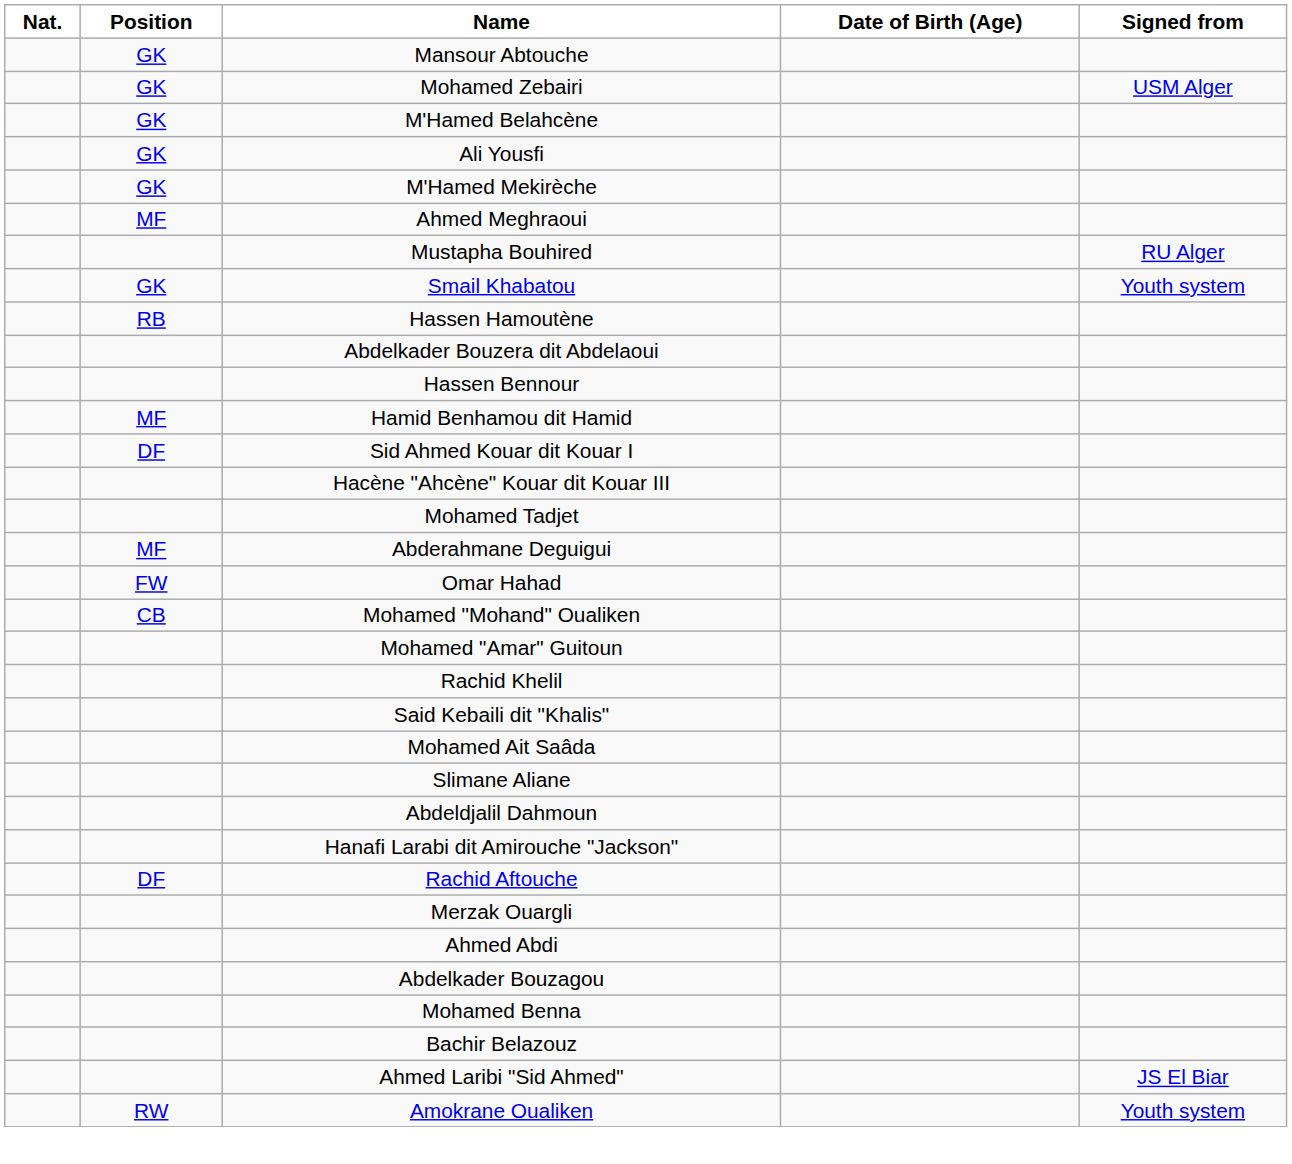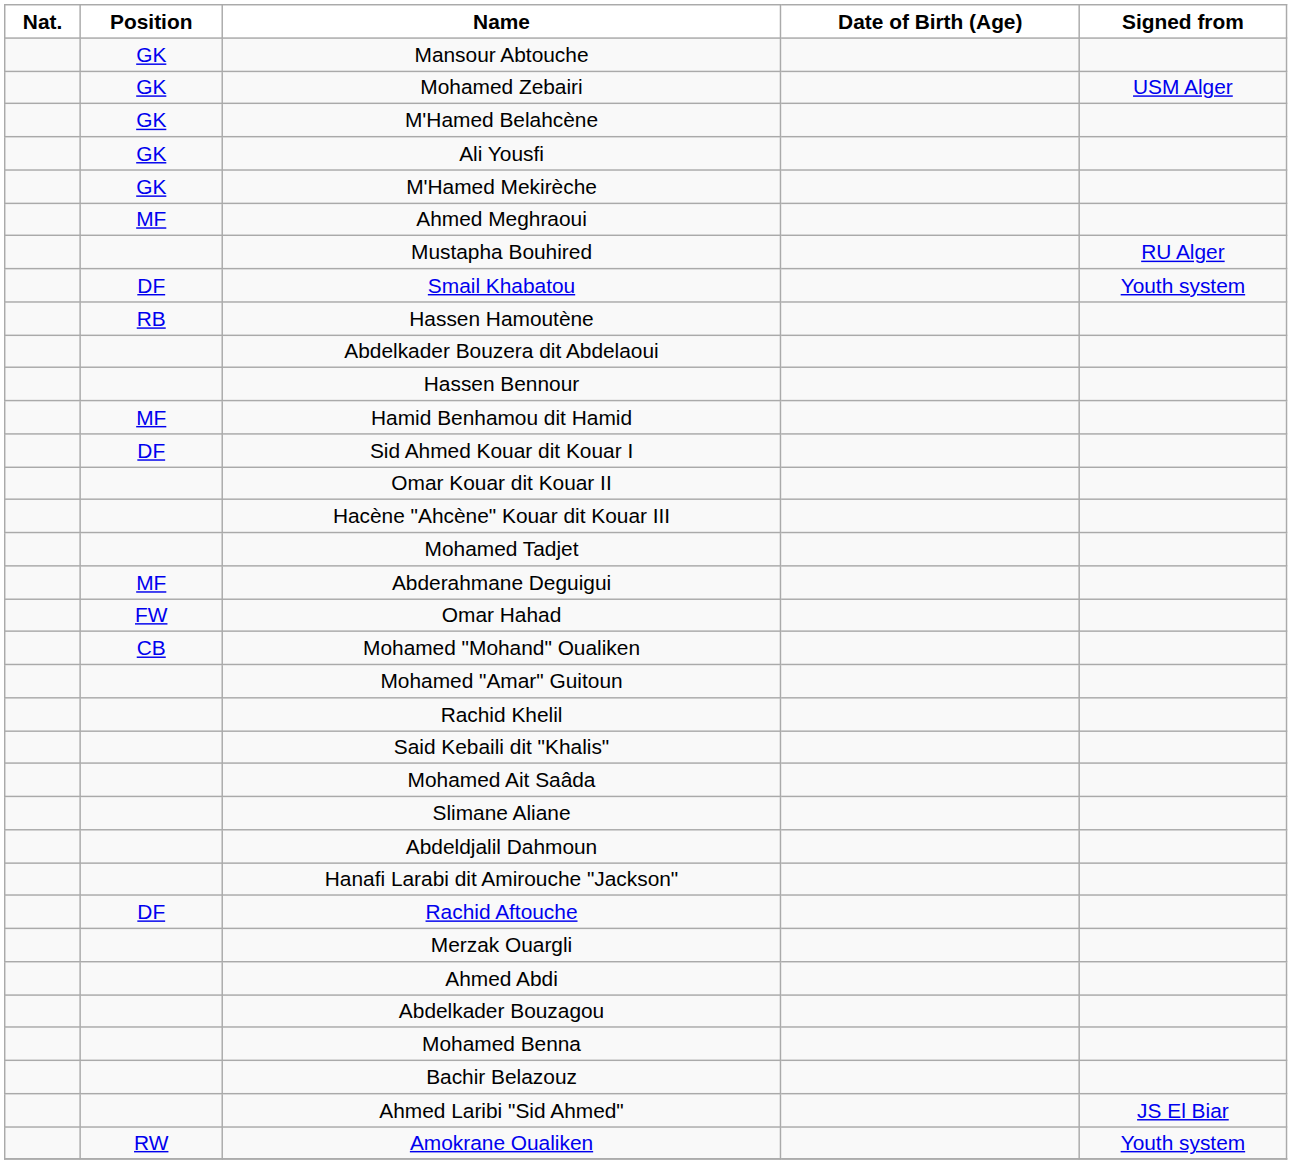 <table class="wikitable" style="text-align:center; font-size:90%; width:70%">
 <tr>
 <th style="background:white; color:black; text-align:center;">Nat.</th>
 <th style="background:white; color:black; text-align:center;">Position</th>
 <th style="background:white; color:black; text-align:center;">Name</th>
 <th style="background:white; color:black; text-align:center;">Date of Birth (Age)</th>
 <th style="background:white; color:black; text-align:center;">Signed from</th>
 </tr>
 <tr>
 <td></td>
 <td><a href='#'>GK</a></td>
 <td>Mansour Abtouche</td>
 <td></td>
 <td> </td>
 </tr>
 <tr>
 <td></td>
 <td><a href='#'>GK</a></td>
 <td>Mohamed Zebairi</td>
 <td></td>
 <td> <a href='#'>USM Alger</a></td>
 </tr>
 <tr>
 <td></td>
 <td><a href='#'>GK</a></td>
 <td>M'Hamed Belahcène</td>
 <td></td>
 <td></td>
 </tr>
 <tr>
 <td></td>
 <td><a href='#'>GK</a></td>
 <td>Ali Yousfi</td>
 <td></td>
 <td></td>
 </tr>
 <tr>
 <td></td>
 <td><a href='#'>GK</a></td>
 <td>M'Hamed Mekirèche</td>
 <td></td>
 <td> </td>
 </tr>
 <tr>
 <td></td>
 <td><a href='#'>MF</a></td>
 <td>Ahmed Meghraoui</td>
 <td></td>
 <td></td>
 </tr>
 <tr>
 <td></td>
 <td></td>
 <td>Mustapha Bouhired</td>
 <td></td>
 <td> <a href='#'>RU Alger</a></td>
 </tr>
 <tr>
 <td></td>
-<td><a href='#'>GK</a></td>
+<td><a href='#'>DF</a></td>
 <td><a href='#'>Smail Khabatou</a></td>
 <td></td>
 <td> <a href='#'>Youth system</a></td>
 </tr>
 <tr>
 <td></td>
 <td><a href='#'>RB</a></td>
 <td>Hassen Hamoutène</td>
 <td></td>
 <td></td>
 </tr>
 <tr>
 <td></td>
 <td></td>
 <td>Abdelkader Bouzera dit Abdelaoui</td>
 <td></td>
 <td></td>
 </tr>
 <tr>
 <td></td>
 <td></td>
 <td>Hassen Bennour</td>
 <td></td>
 <td></td>
 </tr>
 <tr>
 <td></td>
 <td><a href='#'>MF</a></td>
 <td>Hamid Benhamou dit Hamid</td>
 <td></td>
 <td></td>
 </tr>
 <tr>
 <td></td>
 <td><a href='#'>DF</a></td>
 <td>Sid Ahmed Kouar dit Kouar I</td>
 <td></td>
 <td> </td>
+</tr>
+<tr>
+<td></td>
+<td></td>
+<td>Omar Kouar dit Kouar II</td>
+<td></td>
+<td></td>
 </tr>
 <tr>
 <td></td>
 <td></td>
 <td>Hacène "Ahcène" Kouar dit Kouar III</td>
 <td></td>
 <td></td>
 </tr>
 <tr>
 <td></td>
 <td></td>
 <td>Mohamed Tadjet</td>
 <td></td>
 <td></td>
 </tr>
 <tr>
 <td></td>
 <td><a href='#'>MF</a></td>
 <td>Abderahmane Deguigui</td>
 <td></td>
 <td></td>
 </tr>
 <tr>
 <td></td>
 <td><a href='#'>FW</a></td>
 <td>Omar Hahad</td>
 <td></td>
 <td></td>
 </tr>
 <tr>
 <td></td>
 <td><a href='#'>CB</a></td>
 <td>Mohamed "Mohand" Oualiken</td>
 <td></td>
 <td></td>
 </tr>
 <tr>
 <td></td>
 <td></td>
 <td>Mohamed "Amar" Guitoun</td>
 <td></td>
 <td></td>
 </tr>
 <tr>
 <td></td>
 <td></td>
 <td>Rachid Khelil</td>
 <td></td>
 <td></td>
 </tr>
 <tr>
 <td></td>
 <td></td>
 <td>Said Kebaili dit "Khalis"</td>
 <td></td>
 <td></td>
 </tr>
 <tr>
 <td></td>
 <td></td>
 <td>Mohamed Ait Saâda</td>
 <td></td>
 <td></td>
 </tr>
 <tr>
 <td></td>
 <td></td>
 <td>Slimane Aliane</td>
 <td></td>
 <td></td>
 </tr>
 <tr>
 <td></td>
 <td></td>
 <td>Abdeldjalil Dahmoun</td>
 <td></td>
 <td> </td>
 </tr>
 <tr>
 <td></td>
 <td></td>
 <td>Hanafi Larabi dit Amirouche "Jackson"</td>
 <td></td>
 <td></td>
 </tr>
 <tr>
 <td></td>
 <td><a href='#'>DF</a></td>
 <td><a href='#'>Rachid Aftouche</a></td>
 <td></td>
 <td> </td>
 </tr>
 <tr>
 <td></td>
 <td></td>
 <td>Merzak Ouargli</td>
 <td></td>
 <td></td>
 </tr>
 <tr>
 <td></td>
 <td></td>
 <td>Ahmed Abdi</td>
 <td></td>
 <td> </td>
 </tr>
 <tr>
 <td></td>
 <td></td>
 <td>Abdelkader Bouzagou</td>
 <td></td>
 <td></td>
 </tr>
 <tr>
 <td></td>
 <td></td>
 <td>Mohamed Benna</td>
 <td></td>
 <td> </td>
 </tr>
 <tr>
 <td></td>
 <td></td>
 <td>Bachir Belazouz</td>
 <td></td>
 <td></td>
 </tr>
 <tr>
 <td></td>
 <td></td>
 <td>Ahmed Laribi "Sid Ahmed"</td>
 <td></td>
 <td> <a href='#'>JS El Biar</a></td>
 </tr>
 <tr>
 <td></td>
 <td><a href='#'>RW</a></td>
 <td><a href='#'>Amokrane Oualiken</a></td>
 <td></td>
 <td> <a href='#'>Youth system</a></td>
 </tr>
 <tr>
 </tr>
 </table>
